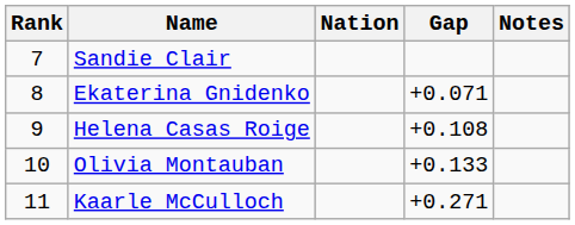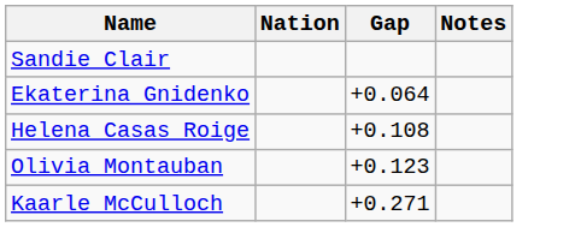 <table class="wikitable sortable" style="text-align:center">
 <tr>
-<th>Rank</th>
 <th>Name</th>
 <th>Nation</th>
 <th>Gap</th>
 <th>Notes</th>
 </tr>
 <tr>
-<td>7</td>
 <td align=left><a href='#'>Sandie Clair</a></td>
 <td align=left></td>
 <td></td>
 <td></td>
 </tr>
 <tr>
-<td>8</td>
 <td align=left><a href='#'>Ekaterina Gnidenko</a></td>
 <td align=left></td>
-<td>+0.071</td>
+<td>+0.064</td>
 <td></td>
 </tr>
 <tr>
-<td>9</td>
 <td align=left><a href='#'>Helena Casas Roige</a></td>
 <td align=left></td>
 <td>+0.108</td>
 <td></td>
 </tr>
 <tr>
-<td>10</td>
 <td align=left><a href='#'>Olivia Montauban</a></td>
 <td align=left></td>
-<td>+0.133</td>
+<td>+0.123</td>
 <td></td>
 </tr>
 <tr>
-<td>11</td>
 <td align=left><a href='#'>Kaarle McCulloch</a></td>
 <td align=left></td>
 <td>+0.271</td>
 <td></td>
 </tr>
 </table>
